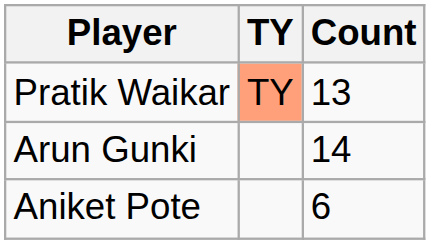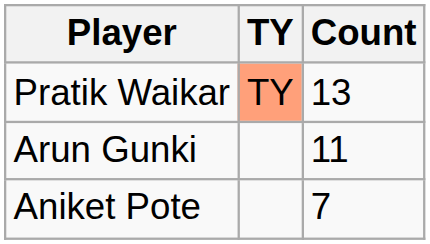 <table class="wikitable">
 <tr>
 <th>Player</th>
 <th>TY</th>
 <th>Count</th>
 </tr>
 <tr>
 <td>Pratik Waikar</td>
 <td style="background: lightsalmon;">TY</td>
 <td>13</td>
 </tr>
 <tr>
 <td>Arun Gunki</td>
 <td></td>
-<td>14</td>
+<td>11</td>
 </tr>
 <tr>
 <td>Aniket Pote</td>
 <td></td>
-<td>6</td>
+<td>7</td>
 </tr>
 </table>
